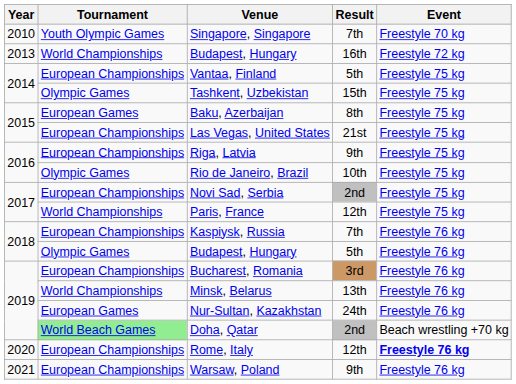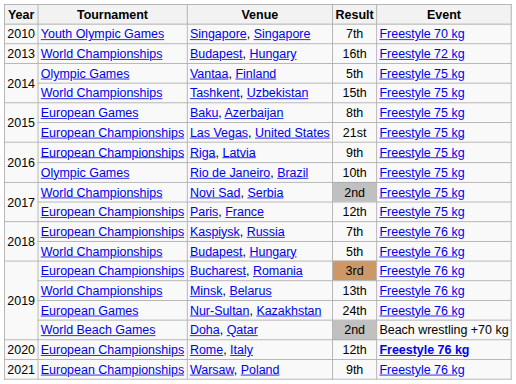 <table class="wikitable" style="font-size:95%;">
 <tr style="background:#CCCCCC">
 <th>Year</th>
 <th>Tournament</th>
 <th>Venue</th>
 <th>Result</th>
 <th>Event</th>
 </tr>
 <tr>
 <td>2010</td>
 <td><a href='#'>Youth Olympic Games</a></td>
 <td> <a href='#'>Singapore</a>, <a href='#'>Singapore</a></td>
 <td align="center">7th</td>
 <td><a href='#'>Freestyle 70 kg</a></td>
 </tr>
 <tr>
 <td>2013</td>
 <td><a href='#'>World Championships</a></td>
 <td> <a href='#'>Budapest</a>, <a href='#'>Hungary</a></td>
 <td align="center">16th</td>
 <td><a href='#'>Freestyle 72 kg</a></td>
 </tr>
 <tr>
 <td rowspan="2">2014</td>
-<td><a href='#'>European Championships</a></td>
+<td><a href='#'>Olympic Games</a></td>
 <td> <a href='#'>Vantaa</a>, <a href='#'>Finland</a></td>
 <td align="center">5th</td>
 <td><a href='#'>Freestyle 75 kg</a></td>
 </tr>
 <tr>
-<td><a href='#'>Olympic Games</a></td>
+<td><a href='#'>World Championships</a></td>
 <td> <a href='#'>Tashkent</a>, <a href='#'>Uzbekistan</a></td>
 <td align="center">15th</td>
 <td><a href='#'>Freestyle 75 kg</a></td>
 </tr>
 <tr>
 <td rowspan="2">2015</td>
 <td><a href='#'>European Games</a></td>
 <td> <a href='#'>Baku</a>, <a href='#'>Azerbaijan</a></td>
 <td align="center">8th</td>
 <td><a href='#'>Freestyle 75 kg</a></td>
 </tr>
 <tr>
 <td><a href='#'>European Championships</a></td>
 <td> <a href='#'>Las Vegas</a>, <a href='#'>United States</a></td>
 <td align="center">21st</td>
 <td><a href='#'>Freestyle 75 kg</a></td>
 </tr>
 <tr>
 <td rowspan="2">2016</td>
 <td><a href='#'>European Championships</a></td>
 <td> <a href='#'>Riga</a>, <a href='#'>Latvia</a></td>
 <td align="center">9th</td>
 <td><a href='#'>Freestyle 75 kg</a></td>
 </tr>
 <tr>
 <td><a href='#'>Olympic Games</a></td>
 <td> <a href='#'>Rio de Janeiro</a>, <a href='#'>Brazil</a></td>
 <td align="center">10th</td>
 <td><a href='#'>Freestyle 75 kg</a></td>
 </tr>
 <tr>
 <td rowspan="2">2017</td>
-<td><a href='#'>European Championships</a></td>
+<td><a href='#'>World Championships</a></td>
 <td> <a href='#'>Novi Sad</a>, <a href='#'>Serbia</a></td>
 <td align="center" bgcolor=silver>2nd</td>
 <td><a href='#'>Freestyle 75 kg</a></td>
 </tr>
 <tr>
-<td><a href='#'>World Championships</a></td>
+<td><a href='#'>European Championships</a></td>
 <td> <a href='#'>Paris</a>, <a href='#'>France</a></td>
 <td align="center">12th</td>
 <td><a href='#'>Freestyle 75 kg</a></td>
 </tr>
 <tr>
 <td rowspan="2">2018</td>
 <td><a href='#'>European Championships</a></td>
 <td> <a href='#'>Kaspiysk</a>, <a href='#'>Russia</a></td>
 <td align="center">7th</td>
 <td><a href='#'>Freestyle 76 kg</a></td>
 </tr>
 <tr>
-<td><a href='#'>Olympic Games</a></td>
+<td><a href='#'>World Championships</a></td>
 <td> <a href='#'>Budapest</a>, <a href='#'>Hungary</a></td>
 <td align="center">5th</td>
 <td><a href='#'>Freestyle 76 kg</a></td>
 </tr>
 <tr>
 <td rowspan="4">2019</td>
 <td><a href='#'>European Championships</a></td>
 <td> <a href='#'>Bucharest</a>, <a href='#'>Romania</a></td>
 <td align="center" bgcolor=cc9966>3rd</td>
 <td><a href='#'>Freestyle 76 kg</a></td>
 </tr>
 <tr>
 <td><a href='#'>World Championships</a></td>
 <td> <a href='#'>Minsk</a>, <a href='#'>Belarus</a></td>
 <td align="center">13th</td>
 <td><a href='#'>Freestyle 76 kg</a></td>
 </tr>
 <tr>
 <td><a href='#'>European Games</a></td>
 <td> <a href='#'>Nur-Sultan</a>, <a href='#'>Kazakhstan</a></td>
 <td align="center">24th</td>
 <td><a href='#'>Freestyle 76 kg</a></td>
 </tr>
 <tr>
-<td style="background: lightgreen;"><a href='#'>World Beach Games</a></td>
+<td><a href='#'>World Beach Games</a></td>
 <td> <a href='#'>Doha</a>, <a href='#'>Qatar</a></td>
 <td align="center"  bgcolor=silver>2nd</td>
 <td>Beach wrestling +70 kg</td>
 </tr>
 <tr>
 <td>2020</td>
 <td><a href='#'>European Championships</a></td>
 <td> <a href='#'>Rome</a>, <a href='#'>Italy</a></td>
 <td align="center">12th</td>
 <td><strong><a href='#'>Freestyle 76 kg</a></strong></td>
 </tr>
 <tr>
 <td>2021</td>
 <td><a href='#'>European Championships</a></td>
 <td> <a href='#'>Warsaw</a>, <a href='#'>Poland</a></td>
 <td align="center">9th</td>
 <td><a href='#'>Freestyle 76 kg</a></td>
 </tr>
 </table>
